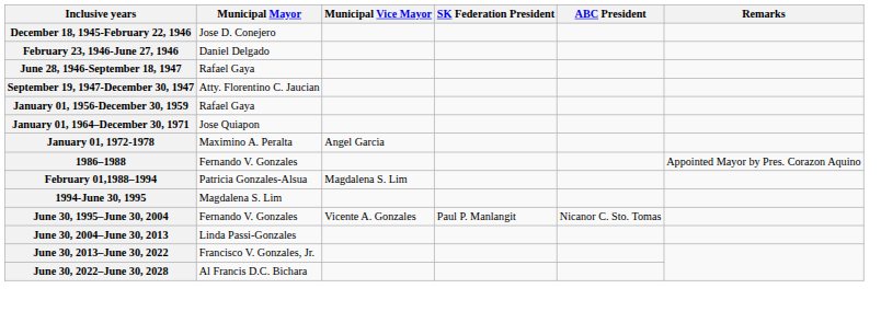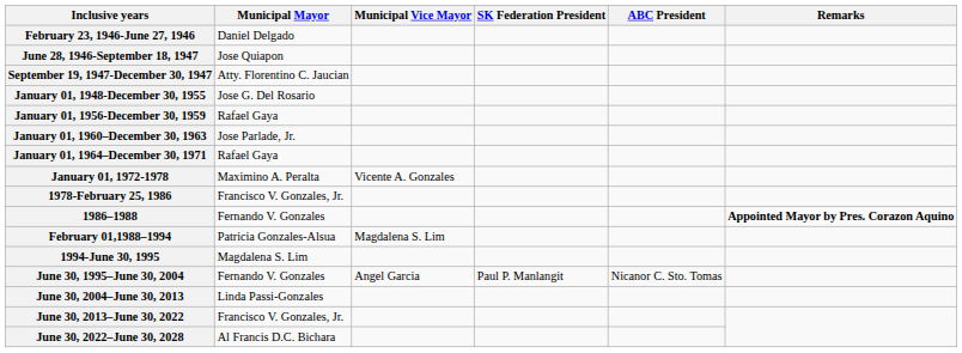 <table class="wikitable collapsible autocollapse" style="font-size:95%">
 <tr>
 <th scope="col">Inclusive years</th>
 <th scope="col">Municipal <a href='#'>Mayor</a></th>
 <th scope="col">Municipal <a href='#'>Vice Mayor</a></th>
 <th scope="col"><a href='#'>SK</a> Federation President</th>
 <th scope="col"><a href='#'>ABC</a> President</th>
 <th scope="col">Remarks</th>
-</tr>
-<tr>
-<th scope="row">December 18, 1945-February 22, 1946</th>
-<td>Jose D. Conejero</td>
-<td></td>
-<td></td>
-<td></td>
-<td></td>
 </tr>
 <tr>
 <th scope="row">February 23, 1946-June 27, 1946</th>
 <td>Daniel Delgado</td>
 <td></td>
 <td></td>
 <td></td>
 <td></td>
 </tr>
 <tr>
 <th scope="row">June 28, 1946-September 18, 1947</th>
-<td>Rafael Gaya</td>
+<td>Jose Quiapon</td>
 <td></td>
 <td></td>
 <td></td>
 <td></td>
 </tr>
 <tr>
 <th scope="row">September 19, 1947-December 30, 1947</th>
 <td>Atty. Florentino C. Jaucian</td>
 <td></td>
 <td></td>
 <td></td>
 <td></td>
 </tr>
 <tr>
+<th scope="row">January 01, 1948-December 30, 1955</th>
+<td>Jose G. Del Rosario</td>
+<td></td>
+<td></td>
+<td></td>
+<td></td>
+</tr>
+<tr>
 <th scope="row">January 01, 1956-December 30, 1959</th>
 <td>Rafael Gaya</td>
 <td></td>
 <td></td>
 <td></td>
 <td></td>
 </tr>
 <tr>
+<th scope="row">January 01, 1960–December 30, 1963</th>
+<td>Jose Parlade, Jr.</td>
+<td></td>
+<td></td>
+<td></td>
+<td></td>
+</tr>
+<tr>
 <th scope="row">January 01, 1964–December 30, 1971</th>
-<td>Jose Quiapon</td>
+<td>Rafael Gaya</td>
 <td></td>
 <td></td>
 <td></td>
 <td></td>
 </tr>
 <tr>
 <th scope="row">January 01, 1972-1978</th>
 <td>Maximino A. Peralta</td>
-<td>Angel Garcia</td>
+<td>Vicente A. Gonzales</td>
+<td></td>
+<td></td>
+<td></td>
+</tr>
+<tr>
+<th scope="row">1978-February 25, 1986</th>
+<td>Francisco V. Gonzales, Jr.</td>
+<td></td>
 <td></td>
 <td></td>
 <td></td>
 </tr>
 <tr>
 <th scope="row">1986–1988</th>
 <td>Fernando V. Gonzales</td>
 <td></td>
 <td></td>
 <td></td>
-<td>Appointed Mayor by Pres. Corazon Aquino</td>
+<td><strong>Appointed Mayor by Pres. Corazon Aquino</strong></td>
 </tr>
 <tr>
 <th scope="row">February 01,1988–1994</th>
 <td>Patricia Gonzales-Alsua</td>
 <td>Magdalena S. Lim </td>
 <td></td>
 <td></td>
 <td></td>
 </tr>
 <tr>
 <th scope="row">1994-June 30, 1995</th>
 <td>Magdalena S. Lim</td>
 <td></td>
 <td></td>
 <td></td>
 <td></td>
 </tr>
 <tr>
 <th scope="row">June 30, 1995–June 30, 2004</th>
 <td>Fernando V. Gonzales</td>
-<td>Vicente A. Gonzales</td>
+<td>Angel Garcia</td>
 <td>Paul P. Manlangit</td>
 <td>Nicanor C. Sto. Tomas</td>
 <td></td>
 </tr>
 <tr>
 <th scope="row">June 30, 2004–June 30, 2013</th>
 <td>Linda Passi-Gonzales</td>
 <td></td>
 <td></td>
 <td></td>
 <td></td>
 </tr>
 <tr>
 <th scope="row">June 30, 2013–June 30, 2022</th>
 <td>Francisco V. Gonzales, Jr.</td>
 <td></td>
 <td></td>
 <td></td>
 </tr>
 <tr>
 <th scope="row">June 30, 2022–June 30, 2028</th>
 <td>Al Francis D.C. Bichara</td>
 <td></td>
 <td></td>
 <td></td>
 </tr>
 </table>
